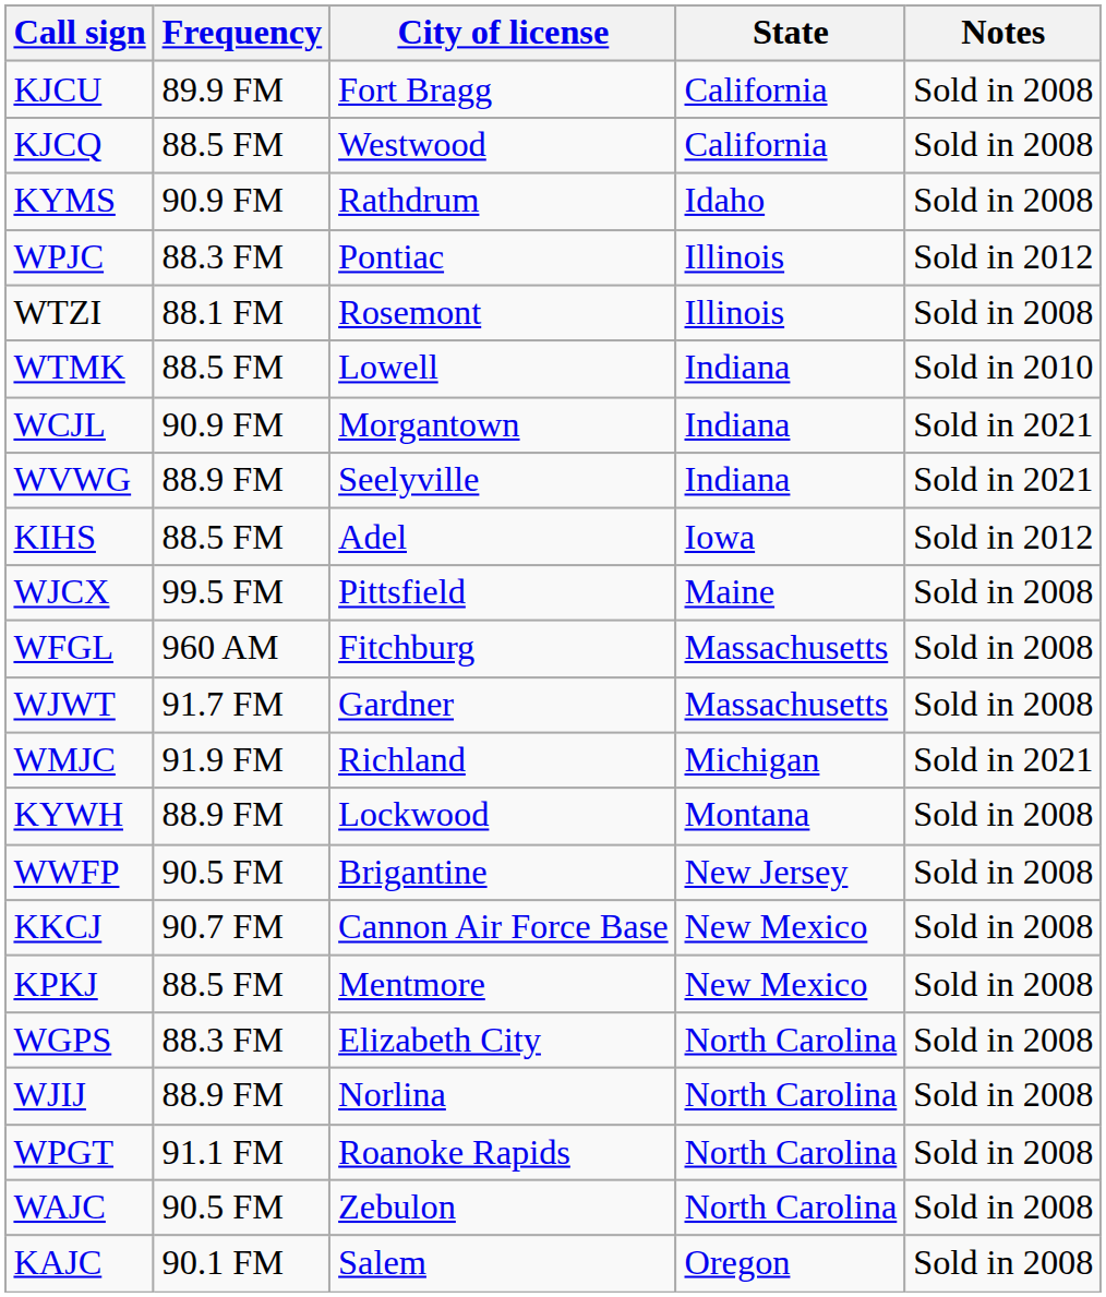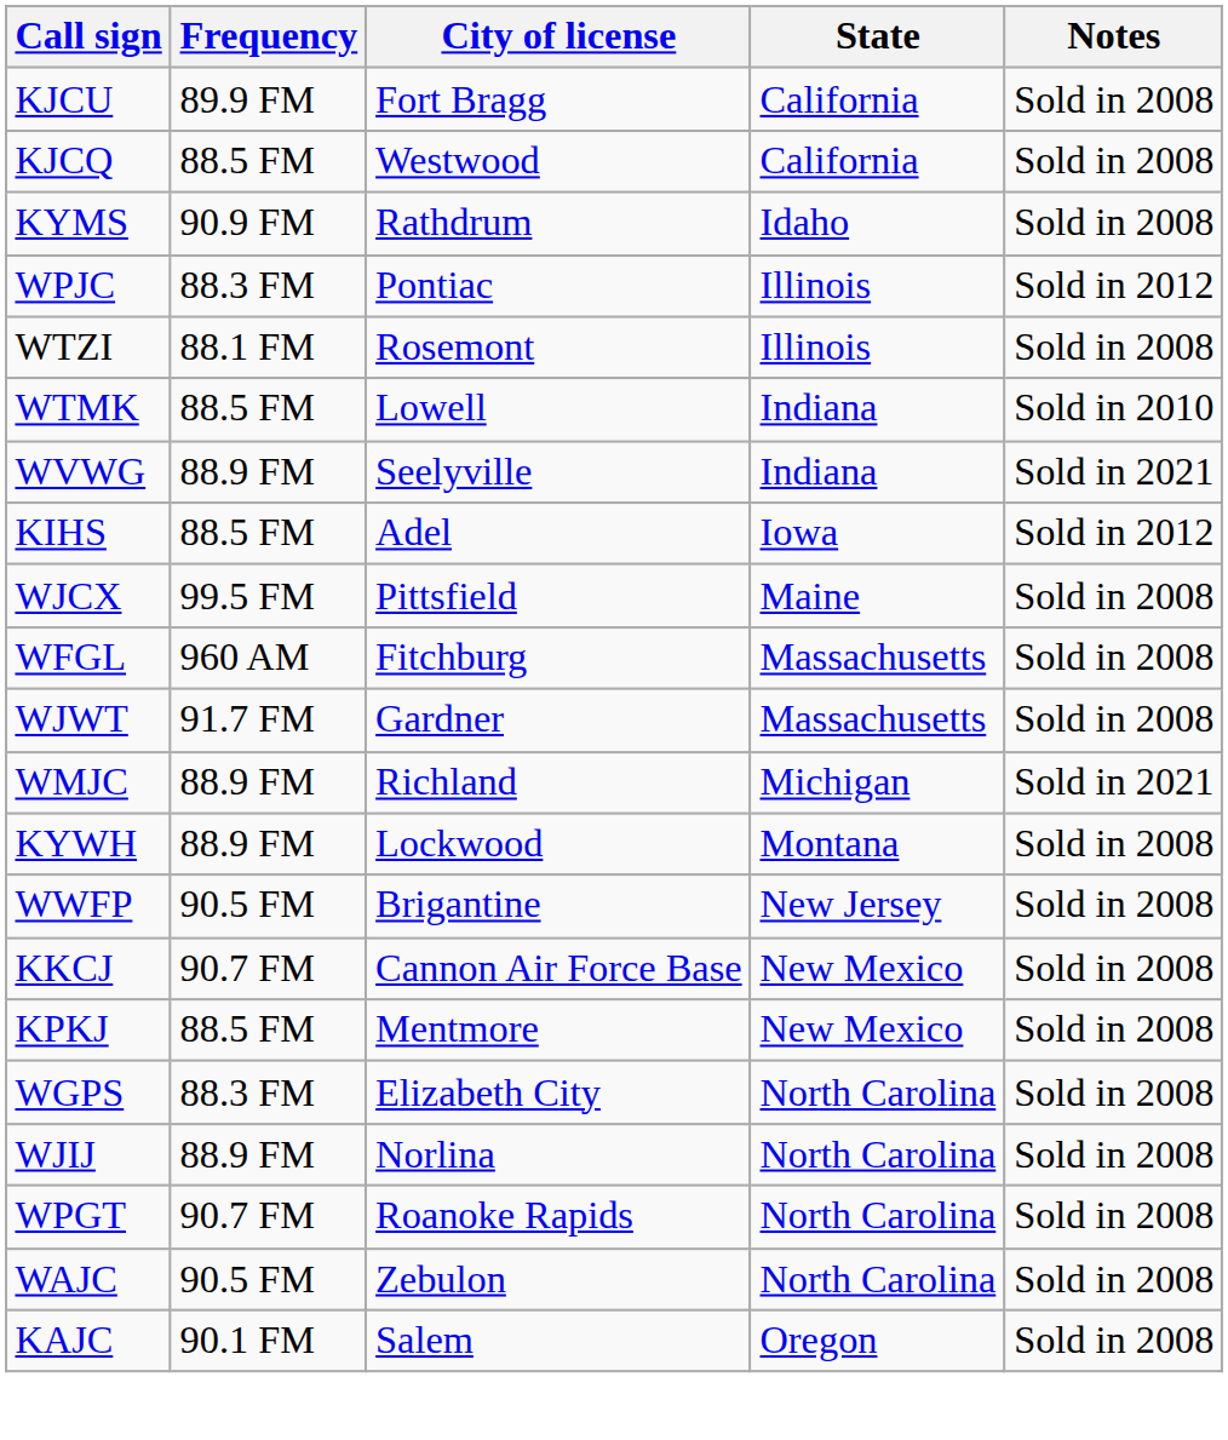 <table class="wikitable sortable">
 <tr>
 <th><a href='#'>Call sign</a></th>
 <th data-sort-type="number"><a href='#'>Frequency</a></th>
 <th><a href='#'>City of license</a></th>
 <th>State</th>
 <th>Notes</th>
 </tr>
 <tr>
 <td><a href='#'>KJCU</a></td>
 <td>89.9 FM</td>
 <td><a href='#'>Fort Bragg</a></td>
 <td><a href='#'>California</a></td>
 <td>Sold in 2008</td>
 </tr>
 <tr>
 <td><a href='#'>KJCQ</a></td>
 <td>88.5 FM</td>
 <td><a href='#'>Westwood</a></td>
 <td><a href='#'>California</a></td>
 <td>Sold in 2008</td>
 </tr>
 <tr>
 <td><a href='#'>KYMS</a></td>
 <td>90.9 FM</td>
 <td><a href='#'>Rathdrum</a></td>
 <td><a href='#'>Idaho</a></td>
 <td>Sold in 2008</td>
 </tr>
 <tr>
 <td><a href='#'>WPJC</a></td>
 <td>88.3 FM</td>
 <td><a href='#'>Pontiac</a></td>
 <td><a href='#'>Illinois</a></td>
 <td>Sold in 2012</td>
 </tr>
 <tr>
 <td>WTZI</td>
 <td>88.1 FM</td>
 <td><a href='#'>Rosemont</a></td>
 <td><a href='#'>Illinois</a></td>
 <td>Sold in 2008</td>
 </tr>
 <tr>
 <td><a href='#'>WTMK</a></td>
 <td>88.5 FM</td>
 <td><a href='#'>Lowell</a></td>
 <td><a href='#'>Indiana</a></td>
 <td>Sold in 2010</td>
 </tr>
 <tr>
-<td><a href='#'>WCJL</a></td>
-<td>90.9 FM</td>
-<td><a href='#'>Morgantown</a></td>
-<td><a href='#'>Indiana</a></td>
-<td>Sold in 2021</td>
-</tr>
-<tr>
 <td><a href='#'>WVWG</a></td>
 <td>88.9 FM</td>
 <td><a href='#'>Seelyville</a></td>
 <td><a href='#'>Indiana</a></td>
 <td>Sold in 2021</td>
 </tr>
 <tr>
 <td><a href='#'>KIHS</a></td>
 <td>88.5 FM</td>
 <td><a href='#'>Adel</a></td>
 <td><a href='#'>Iowa</a></td>
 <td>Sold in 2012</td>
 </tr>
 <tr>
 <td><a href='#'>WJCX</a></td>
 <td>99.5 FM</td>
 <td><a href='#'>Pittsfield</a></td>
 <td><a href='#'>Maine</a></td>
 <td>Sold in 2008</td>
 </tr>
 <tr>
 <td><a href='#'>WFGL</a></td>
 <td>960 AM</td>
 <td><a href='#'>Fitchburg</a></td>
 <td><a href='#'>Massachusetts</a></td>
 <td>Sold in 2008</td>
 </tr>
 <tr>
 <td><a href='#'>WJWT</a></td>
 <td>91.7 FM</td>
 <td><a href='#'>Gardner</a></td>
 <td><a href='#'>Massachusetts</a></td>
 <td>Sold in 2008</td>
 </tr>
 <tr>
 <td><a href='#'>WMJC</a></td>
-<td>91.9 FM</td>
+<td>88.9 FM</td>
 <td><a href='#'>Richland</a></td>
 <td><a href='#'>Michigan</a></td>
 <td>Sold in 2021</td>
 </tr>
 <tr>
 <td><a href='#'>KYWH</a></td>
 <td>88.9 FM</td>
 <td><a href='#'>Lockwood</a></td>
 <td><a href='#'>Montana</a></td>
 <td>Sold in 2008</td>
 </tr>
 <tr>
 <td><a href='#'>WWFP</a></td>
 <td>90.5 FM</td>
 <td><a href='#'>Brigantine</a></td>
 <td><a href='#'>New Jersey</a></td>
 <td>Sold in 2008</td>
 </tr>
 <tr>
 <td><a href='#'>KKCJ</a></td>
 <td>90.7 FM</td>
 <td><a href='#'>Cannon Air Force Base</a></td>
 <td><a href='#'>New Mexico</a></td>
 <td>Sold in 2008</td>
 </tr>
 <tr>
 <td><a href='#'>KPKJ</a></td>
 <td>88.5 FM</td>
 <td><a href='#'>Mentmore</a></td>
 <td><a href='#'>New Mexico</a></td>
 <td>Sold in 2008</td>
 </tr>
 <tr>
 <td><a href='#'>WGPS</a></td>
 <td>88.3 FM</td>
 <td><a href='#'>Elizabeth City</a></td>
 <td><a href='#'>North Carolina</a></td>
 <td>Sold in 2008</td>
 </tr>
 <tr>
 <td><a href='#'>WJIJ</a></td>
 <td>88.9 FM</td>
 <td><a href='#'>Norlina</a></td>
 <td><a href='#'>North Carolina</a></td>
 <td>Sold in 2008</td>
 </tr>
 <tr>
 <td><a href='#'>WPGT</a></td>
-<td>91.1 FM</td>
+<td>90.7 FM</td>
 <td><a href='#'>Roanoke Rapids</a></td>
 <td><a href='#'>North Carolina</a></td>
 <td>Sold in 2008</td>
 </tr>
 <tr>
 <td><a href='#'>WAJC</a></td>
 <td>90.5 FM</td>
 <td><a href='#'>Zebulon</a></td>
 <td><a href='#'>North Carolina</a></td>
 <td>Sold in 2008</td>
 </tr>
 <tr>
 <td><a href='#'>KAJC</a></td>
 <td>90.1 FM</td>
 <td><a href='#'>Salem</a></td>
 <td><a href='#'>Oregon</a></td>
 <td>Sold in 2008</td>
 </tr>
 </table>
